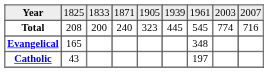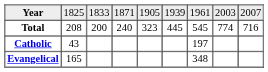 <table border="1" cellpadding="2" cellspacing="0" width="400">
 <tr bgcolor="#eeeeee" align="center">
 <td><strong>Year</strong></td>
 <td>1825</td>
 <td>1833</td>
 <td>1871</td>
 <td>1905</td>
 <td>1939</td>
 <td>1961</td>
 <td>2003</td>
 <td>2007</td>
 </tr>
 <tr align="center">
 <td><strong>Total</strong></td>
 <td>208</td>
 <td>200</td>
 <td>240</td>
 <td>323</td>
 <td>445</td>
 <td>545</td>
 <td>774</td>
 <td>716</td>
 </tr>
 <tr align="center">
+<td><strong><a href='#'>Catholic</a></strong></td>
+<td>43</td>
+<td> </td>
+<td> </td>
+<td> </td>
+<td> </td>
+<td>197</td>
+<td> </td>
+<td> </td>
+</tr>
+<tr align="center">
 <td><strong><a href='#'>Evangelical</a></strong></td>
 <td>165</td>
 <td> </td>
 <td> </td>
 <td> </td>
 <td> </td>
 <td>348</td>
 <td> </td>
 <td> </td>
 </tr>
-<tr align="center">
-<td><strong><a href='#'>Catholic</a></strong></td>
-<td>43</td>
-<td> </td>
-<td> </td>
-<td> </td>
-<td> </td>
-<td>197</td>
-<td> </td>
-<td> </td>
-</tr>
 </table>
